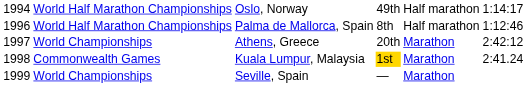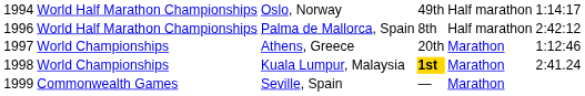 <table>
 <tr>
 <td>1994</td>
 <td><a href='#'>World Half Marathon Championships</a></td>
 <td><a href='#'>Oslo</a>, Norway</td>
 <td>49th</td>
 <td>Half marathon</td>
 <td>1:14:17</td>
 </tr>
 <tr>
 <td>1996</td>
 <td><a href='#'>World Half Marathon Championships</a></td>
 <td><a href='#'>Palma de Mallorca</a>, Spain</td>
 <td>8th</td>
 <td>Half marathon</td>
-<td>1:12:46</td>
+<td>2:42:12</td>
 </tr>
 <tr>
 <td>1997</td>
 <td><a href='#'>World Championships</a></td>
 <td><a href='#'>Athens</a>, Greece</td>
 <td>20th</td>
 <td><a href='#'>Marathon</a></td>
-<td>2:42:12</td>
+<td>1:12:46</td>
 </tr>
 <tr>
 <td>1998</td>
-<td><a href='#'>Commonwealth Games</a></td>
+<td><a href='#'>World Championships</a></td>
 <td><a href='#'>Kuala Lumpur</a>, Malaysia</td>
-<td bgcolor=gold>1st</td>
+<td bgcolor=gold><strong>1st</strong></td>
 <td><a href='#'>Marathon</a></td>
 <td>2:41.24</td>
 </tr>
 <tr>
 <td>1999</td>
-<td><a href='#'>World Championships</a></td>
+<td><a href='#'>Commonwealth Games</a></td>
 <td><a href='#'>Seville</a>, Spain</td>
 <td>—</td>
 <td><a href='#'>Marathon</a></td>
 <td></td>
 </tr>
 </table>
